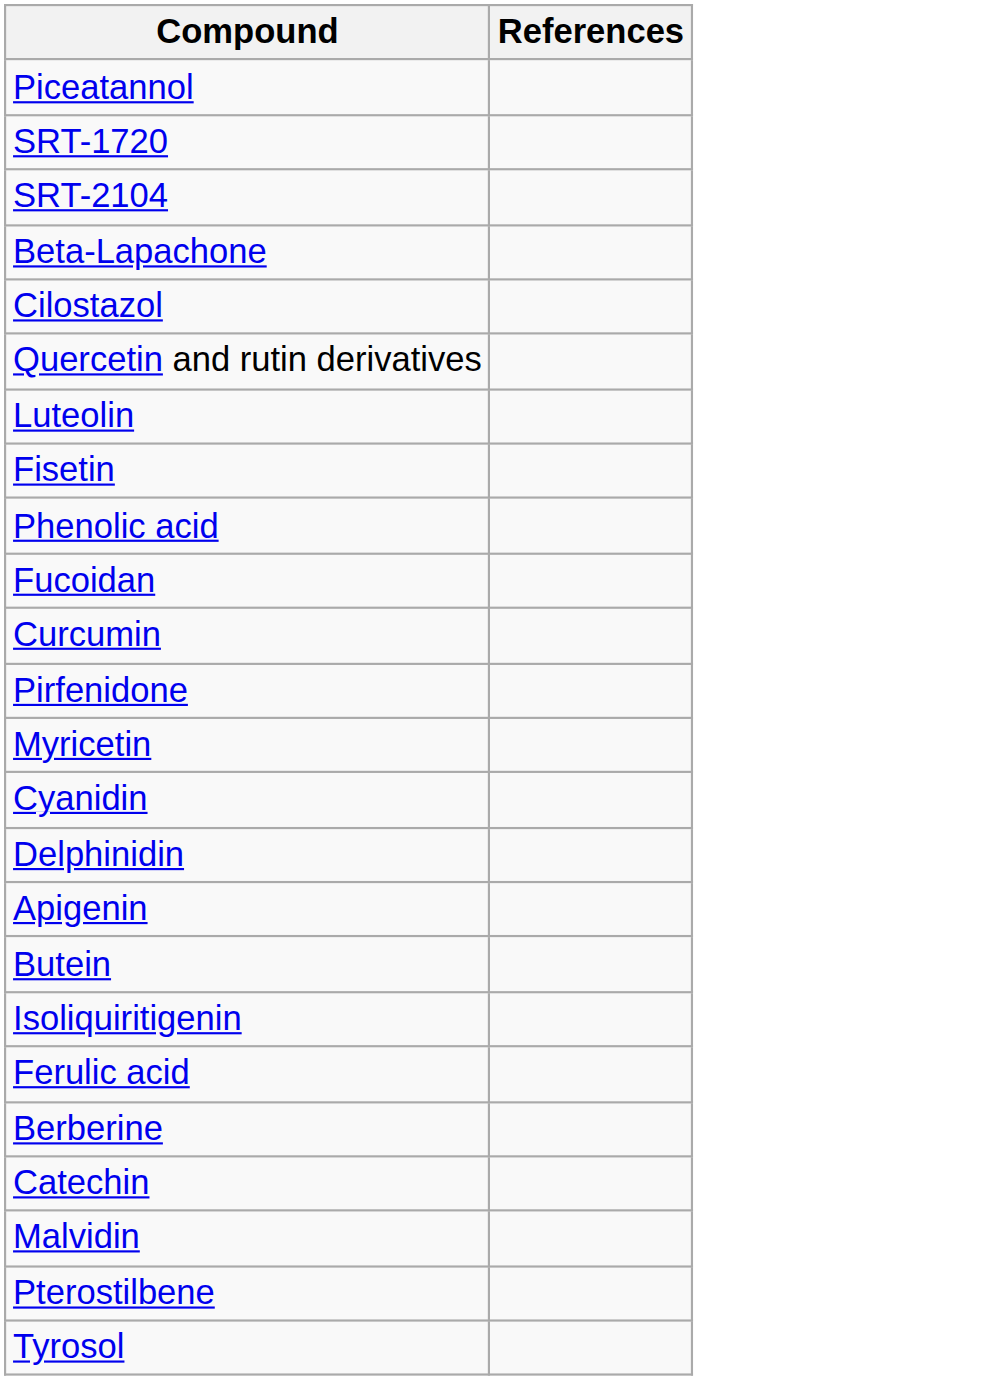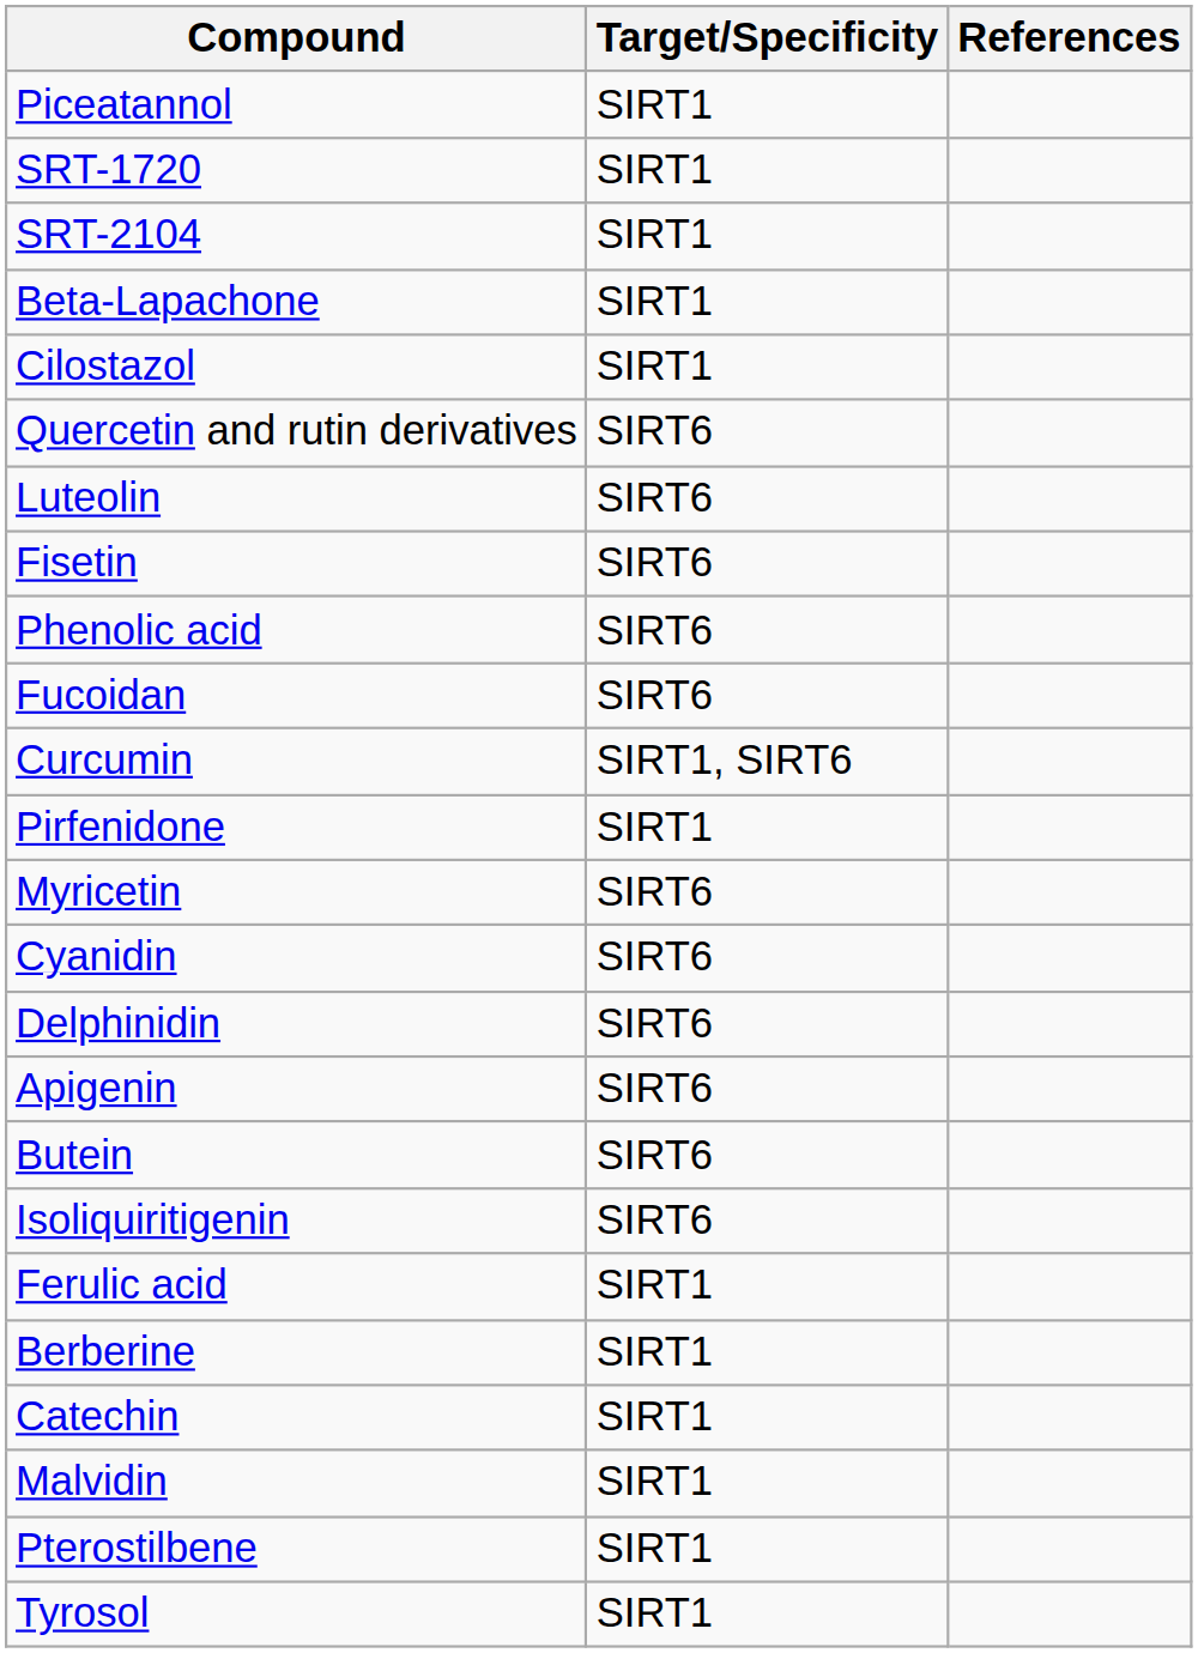 <table class="wikitable sortable">
 <tr>
 <th>Compound</th>
+<th>Target/Specificity</th>
 <th>References</th>
 </tr>
 <tr>
 <td><a href='#'>Piceatannol</a></td>
+<td>SIRT1</td>
 <td></td>
 </tr>
 <tr>
 <td><a href='#'>SRT-1720</a></td>
+<td>SIRT1</td>
 <td></td>
 </tr>
 <tr>
 <td><a href='#'>SRT-2104</a></td>
+<td>SIRT1</td>
 <td></td>
 </tr>
 <tr>
 <td><a href='#'>Beta-Lapachone</a></td>
+<td>SIRT1</td>
 <td></td>
 </tr>
 <tr>
 <td><a href='#'>Cilostazol</a></td>
+<td>SIRT1</td>
 <td></td>
 </tr>
 <tr>
 <td><a href='#'>Quercetin</a> and rutin derivatives</td>
+<td>SIRT6</td>
 <td></td>
 </tr>
 <tr>
 <td><a href='#'>Luteolin</a></td>
+<td>SIRT6</td>
 <td></td>
 </tr>
 <tr>
 <td><a href='#'>Fisetin</a></td>
+<td>SIRT6</td>
 <td></td>
 </tr>
 <tr>
 <td><a href='#'>Phenolic acid</a></td>
+<td>SIRT6</td>
 <td></td>
 </tr>
 <tr>
 <td><a href='#'>Fucoidan</a></td>
+<td>SIRT6</td>
 <td></td>
 </tr>
 <tr>
 <td><a href='#'>Curcumin</a></td>
+<td>SIRT1, SIRT6</td>
 <td></td>
 </tr>
 <tr>
 <td><a href='#'>Pirfenidone</a></td>
+<td>SIRT1</td>
 <td></td>
 </tr>
 <tr>
 <td><a href='#'>Myricetin</a></td>
+<td>SIRT6</td>
 <td></td>
 </tr>
 <tr>
 <td><a href='#'>Cyanidin</a></td>
+<td>SIRT6</td>
 <td></td>
 </tr>
 <tr>
 <td><a href='#'>Delphinidin</a></td>
+<td>SIRT6</td>
 <td></td>
 </tr>
 <tr>
 <td><a href='#'>Apigenin</a></td>
+<td>SIRT6</td>
 <td></td>
 </tr>
 <tr>
 <td><a href='#'>Butein</a></td>
+<td>SIRT6</td>
 <td></td>
 </tr>
 <tr>
 <td><a href='#'>Isoliquiritigenin</a></td>
+<td>SIRT6</td>
 <td></td>
 </tr>
 <tr>
 <td><a href='#'>Ferulic acid</a></td>
+<td>SIRT1</td>
 <td></td>
 </tr>
 <tr>
 <td><a href='#'>Berberine</a></td>
+<td>SIRT1</td>
 <td></td>
 </tr>
 <tr>
 <td><a href='#'>Catechin</a></td>
+<td>SIRT1</td>
 <td></td>
 </tr>
 <tr>
 <td><a href='#'>Malvidin</a></td>
+<td>SIRT1</td>
 <td></td>
 </tr>
 <tr>
 <td><a href='#'>Pterostilbene</a></td>
+<td>SIRT1</td>
 <td></td>
 </tr>
 <tr>
 <td><a href='#'>Tyrosol</a></td>
+<td>SIRT1</td>
 <td></td>
 </tr>
 </table>
